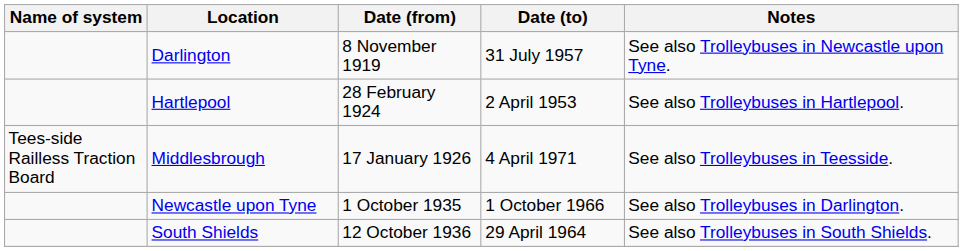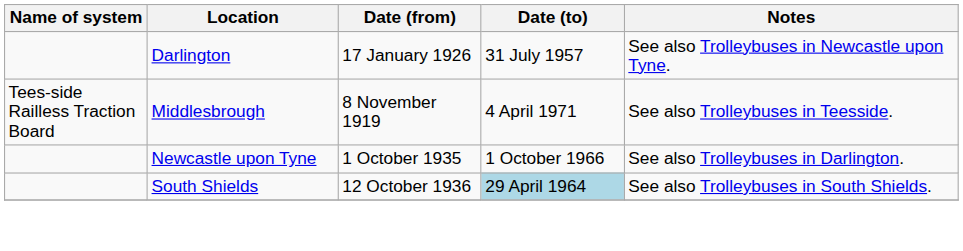 <table class="wikitable" width=100%>
 <tr>
 <th width=15%>Name of system</th>
 <th width=20%>Location</th>
 <th width=15%>Date (from)</th>
 <th width=15%>Date (to)</th>
 <th width=35%>Notes</th>
 </tr>
 <tr>
 <td> </td>
 <td><a href='#'>Darlington</a></td>
-<td>8 November 1919</td>
+<td>17 January 1926</td>
 <td>31 July 1957</td>
 <td>See also <a href='#'>Trolleybuses in Newcastle upon Tyne</a>.</td>
 </tr>
 <tr>
-<td> </td>
-<td><a href='#'>Hartlepool</a></td>
-<td>28 February 1924</td>
-<td>2 April 1953</td>
-<td>See also <a href='#'>Trolleybuses in Hartlepool</a>.</td>
-</tr>
-<tr>
 <td>Tees-side Railless Traction Board</td>
 <td><a href='#'>Middlesbrough</a></td>
-<td>17 January 1926</td>
+<td>8 November 1919</td>
 <td>4 April 1971</td>
 <td>See also <a href='#'>Trolleybuses in Teesside</a>.</td>
 </tr>
 <tr>
 <td> </td>
 <td><a href='#'>Newcastle upon Tyne</a></td>
 <td>1 October 1935</td>
 <td>1 October 1966</td>
 <td>See also <a href='#'>Trolleybuses in Darlington</a>.</td>
 </tr>
 <tr>
 <td> </td>
 <td><a href='#'>South Shields</a></td>
 <td>12 October 1936</td>
-<td>29 April 1964</td>
+<td style="background: lightblue;">29 April 1964</td>
 <td>See also <a href='#'>Trolleybuses in South Shields</a>.</td>
 </tr>
 <tr>
 </tr>
 </table>
